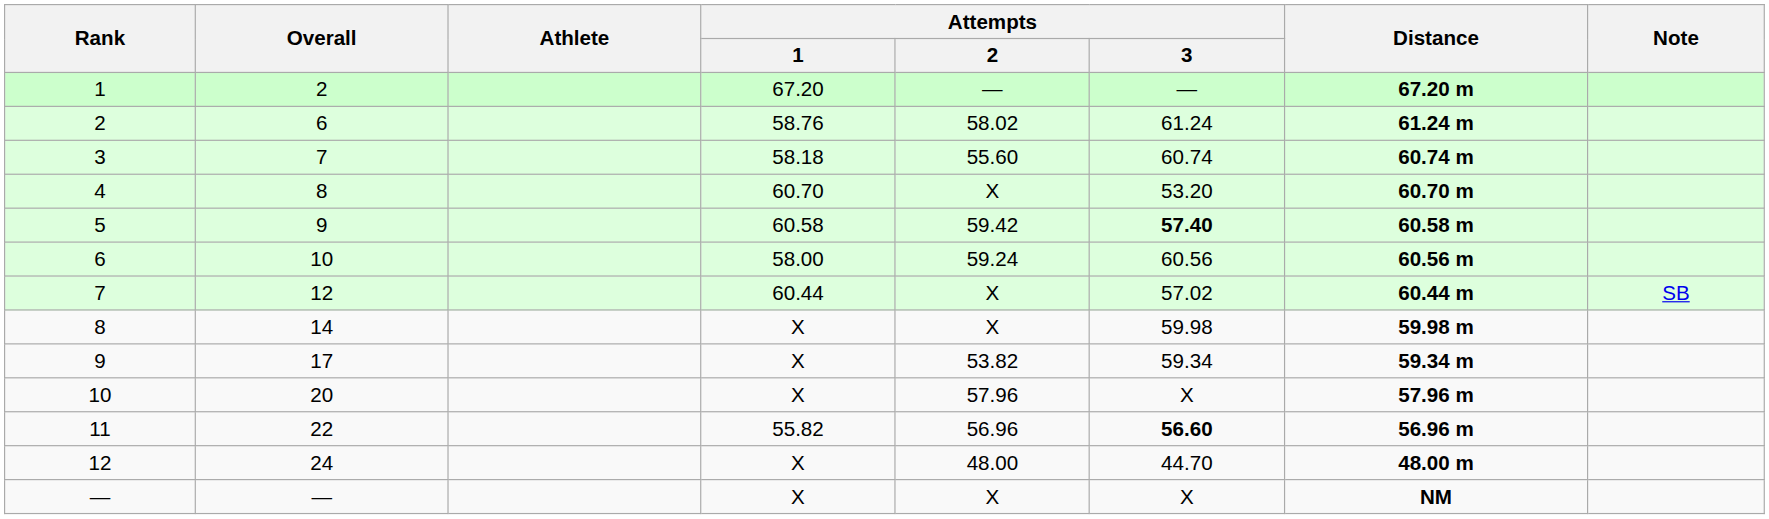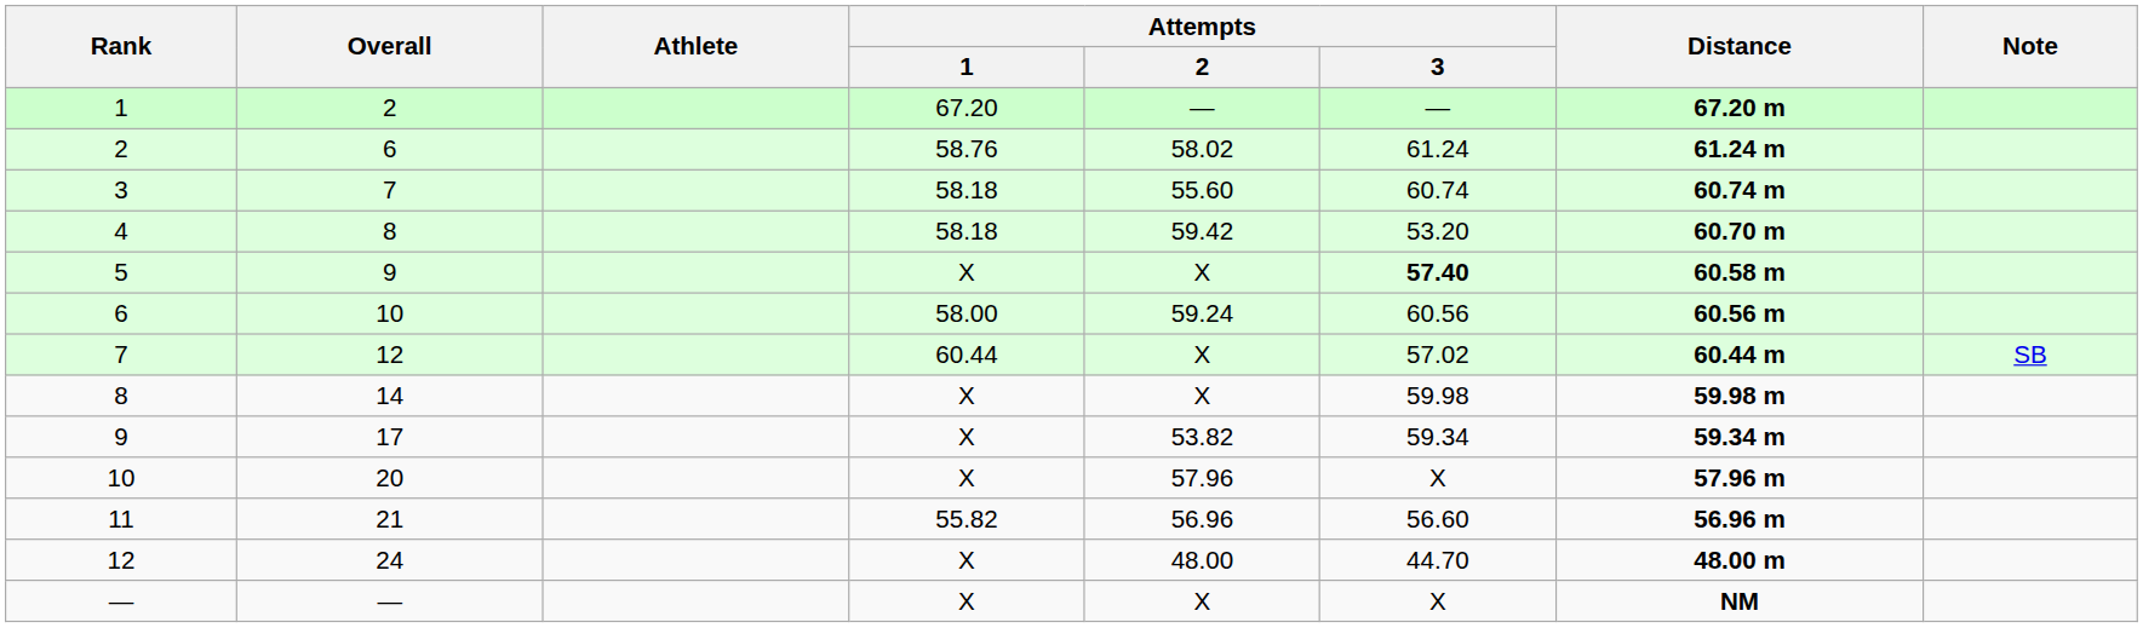 <table class="wikitable" style=" text-align:center; font-size:110%;" width="95%">
 <tr>
 <th rowspan="2">Rank</th>
 <th rowspan="2">Overall</th>
 <th rowspan="2">Athlete</th>
 <th colspan="3">Attempts</th>
 <th rowspan="2">Distance</th>
 <th rowspan="2">Note</th>
 </tr>
 <tr>
 <th>1</th>
 <th>2</th>
 <th>3</th>
 </tr>
 <tr style="background:#ccffcc;">
 <td>1</td>
 <td>2</td>
 <td align=left></td>
 <td>67.20</td>
 <td>—</td>
 <td>—</td>
 <td><strong>67.20 m</strong></td>
 <td></td>
 </tr>
 <tr style="background:#ddffdd;">
 <td>2</td>
 <td>6</td>
 <td align=left></td>
 <td>58.76</td>
 <td>58.02</td>
 <td>61.24</td>
 <td><strong>61.24 m</strong></td>
 <td></td>
 </tr>
 <tr style="background:#ddffdd;">
 <td>3</td>
 <td>7</td>
 <td align=left></td>
 <td>58.18</td>
 <td>55.60</td>
 <td>60.74</td>
 <td><strong>60.74 m</strong></td>
 <td></td>
 </tr>
 <tr style="background:#ddffdd;">
 <td>4</td>
 <td>8</td>
 <td align=left></td>
-<td>60.70</td>
-<td>X</td>
+<td>58.18</td>
+<td>59.42</td>
 <td>53.20</td>
 <td><strong>60.70 m</strong></td>
 <td></td>
 </tr>
 <tr style="background:#ddffdd;">
 <td>5</td>
 <td>9</td>
 <td align=left></td>
-<td>60.58</td>
-<td>59.42</td>
+<td>X</td>
+<td>X</td>
 <td><strong>57.40</strong></td>
 <td><strong>60.58 m</strong></td>
 <td></td>
 </tr>
 <tr style="background:#ddffdd;">
 <td>6</td>
 <td>10</td>
 <td align=left></td>
 <td>58.00</td>
 <td>59.24</td>
 <td>60.56</td>
 <td><strong>60.56 m</strong></td>
 <td></td>
 </tr>
 <tr style="background:#ddffdd;">
 <td>7</td>
 <td>12</td>
 <td align=left></td>
 <td>60.44</td>
 <td>X</td>
 <td>57.02</td>
 <td><strong>60.44 m</strong></td>
 <td><a href='#'>SB</a></td>
 </tr>
 <tr>
 <td>8</td>
 <td>14</td>
 <td align=left></td>
 <td>X</td>
 <td>X</td>
 <td>59.98</td>
 <td><strong>59.98 m</strong></td>
 <td></td>
 </tr>
 <tr>
 <td>9</td>
 <td>17</td>
 <td align=left></td>
 <td>X</td>
 <td>53.82</td>
 <td>59.34</td>
 <td><strong>59.34 m </strong></td>
 <td></td>
 </tr>
 <tr>
 <td>10</td>
 <td>20</td>
 <td align=left></td>
 <td>X</td>
 <td>57.96</td>
 <td>X</td>
 <td><strong>57.96 m</strong></td>
 <td></td>
 </tr>
 <tr>
 <td>11</td>
-<td>22</td>
+<td>21</td>
 <td align=left></td>
 <td>55.82</td>
 <td>56.96</td>
-<td><strong>56.60</strong></td>
+<td>56.60</td>
 <td><strong>56.96 m</strong></td>
 <td></td>
 </tr>
 <tr>
 <td>12</td>
 <td>24</td>
 <td align=left></td>
 <td>X</td>
 <td>48.00</td>
 <td>44.70</td>
 <td><strong>48.00 m</strong></td>
 <td></td>
 </tr>
 <tr>
 <td>—</td>
 <td>—</td>
 <td align=left></td>
 <td>X</td>
 <td>X</td>
 <td>X</td>
 <td><strong>NM</strong></td>
 <td></td>
 </tr>
 </table>
